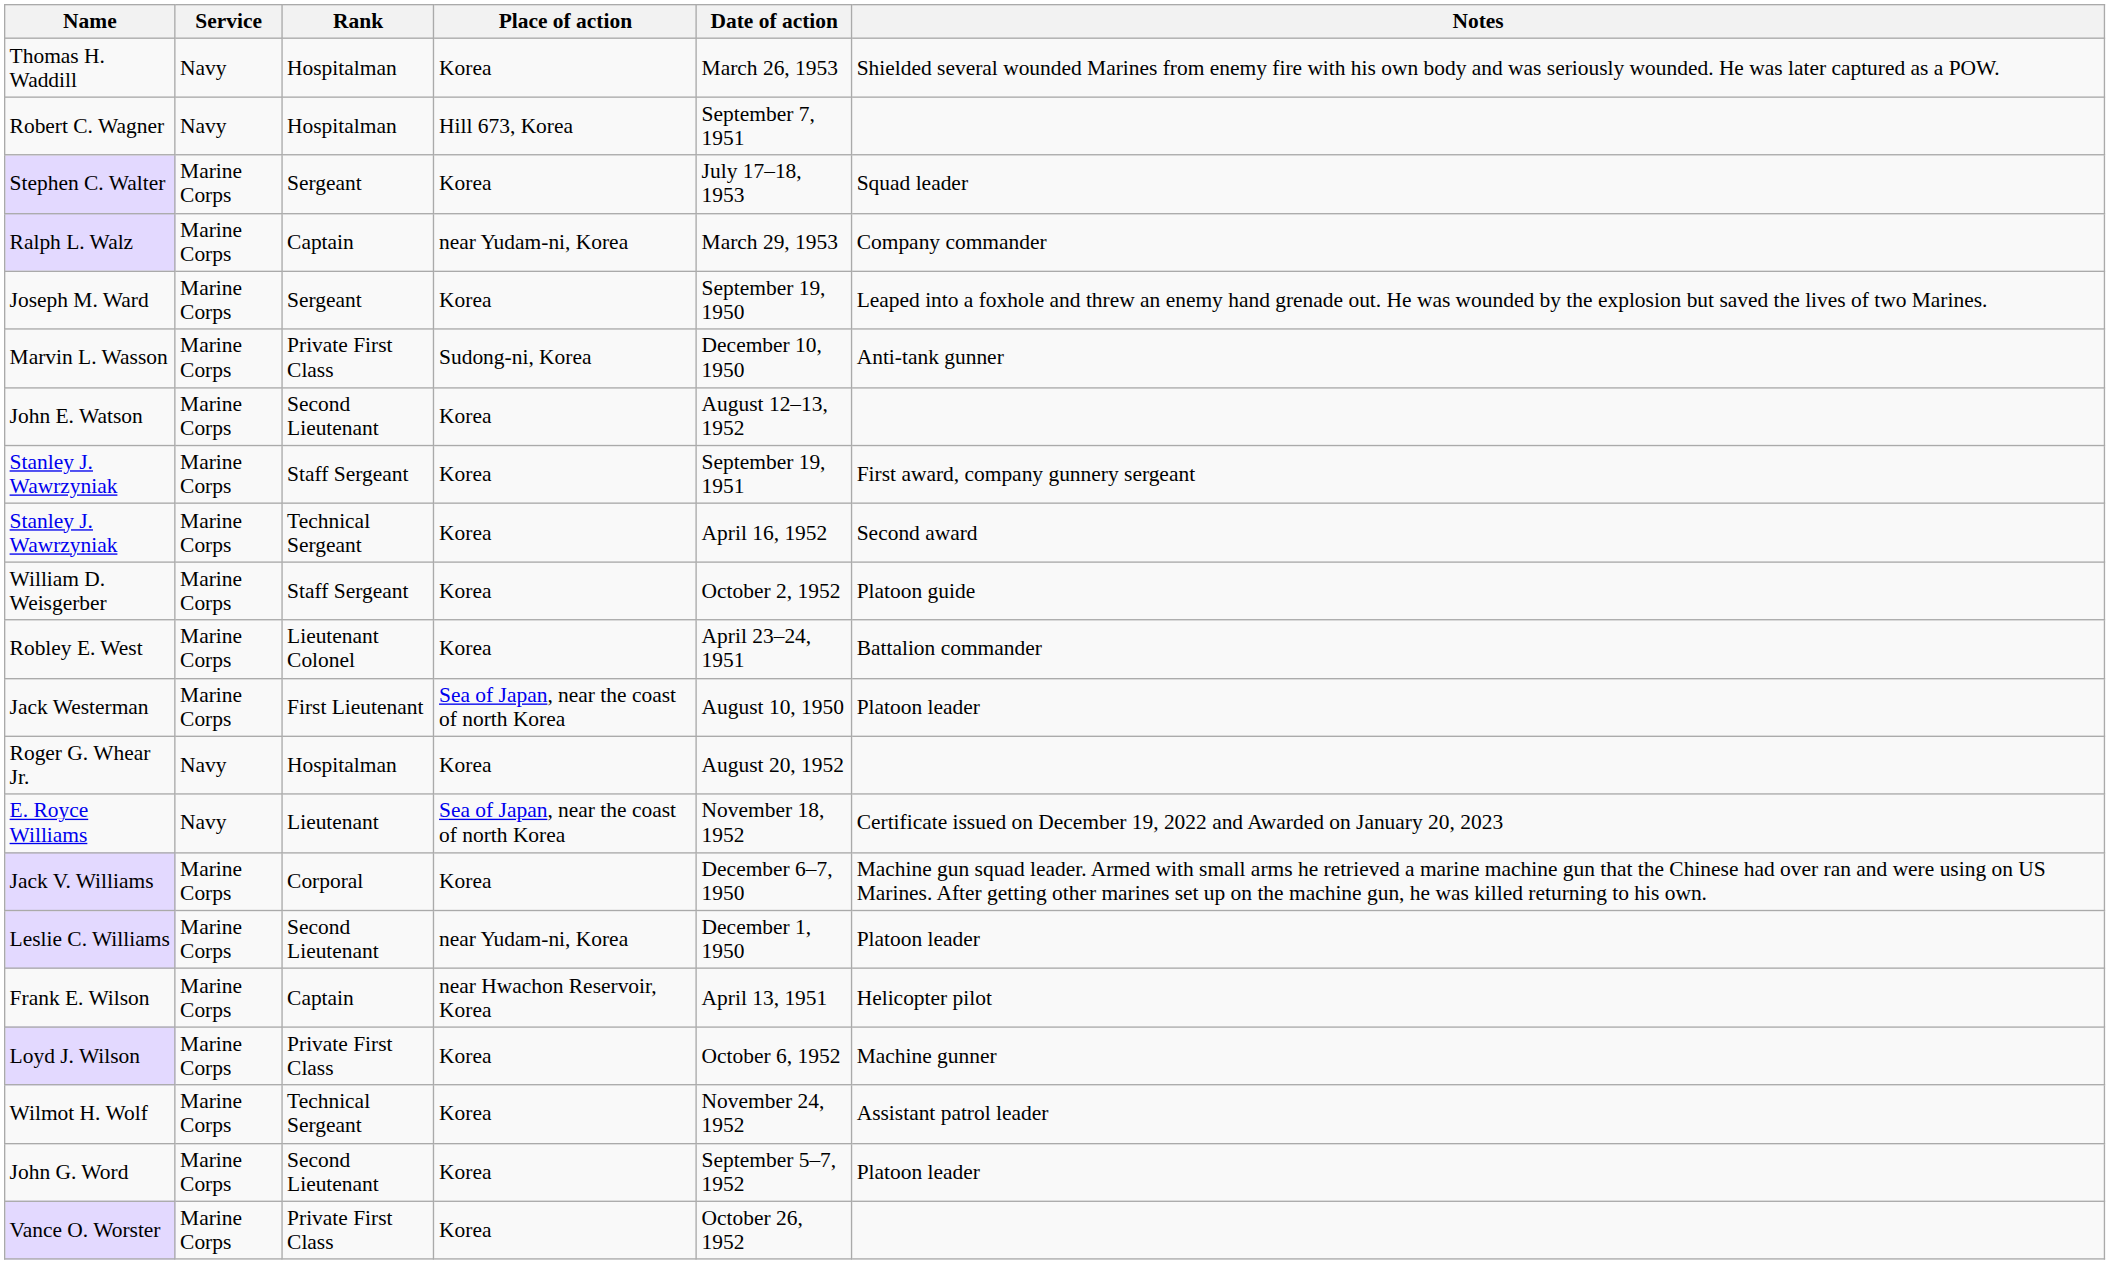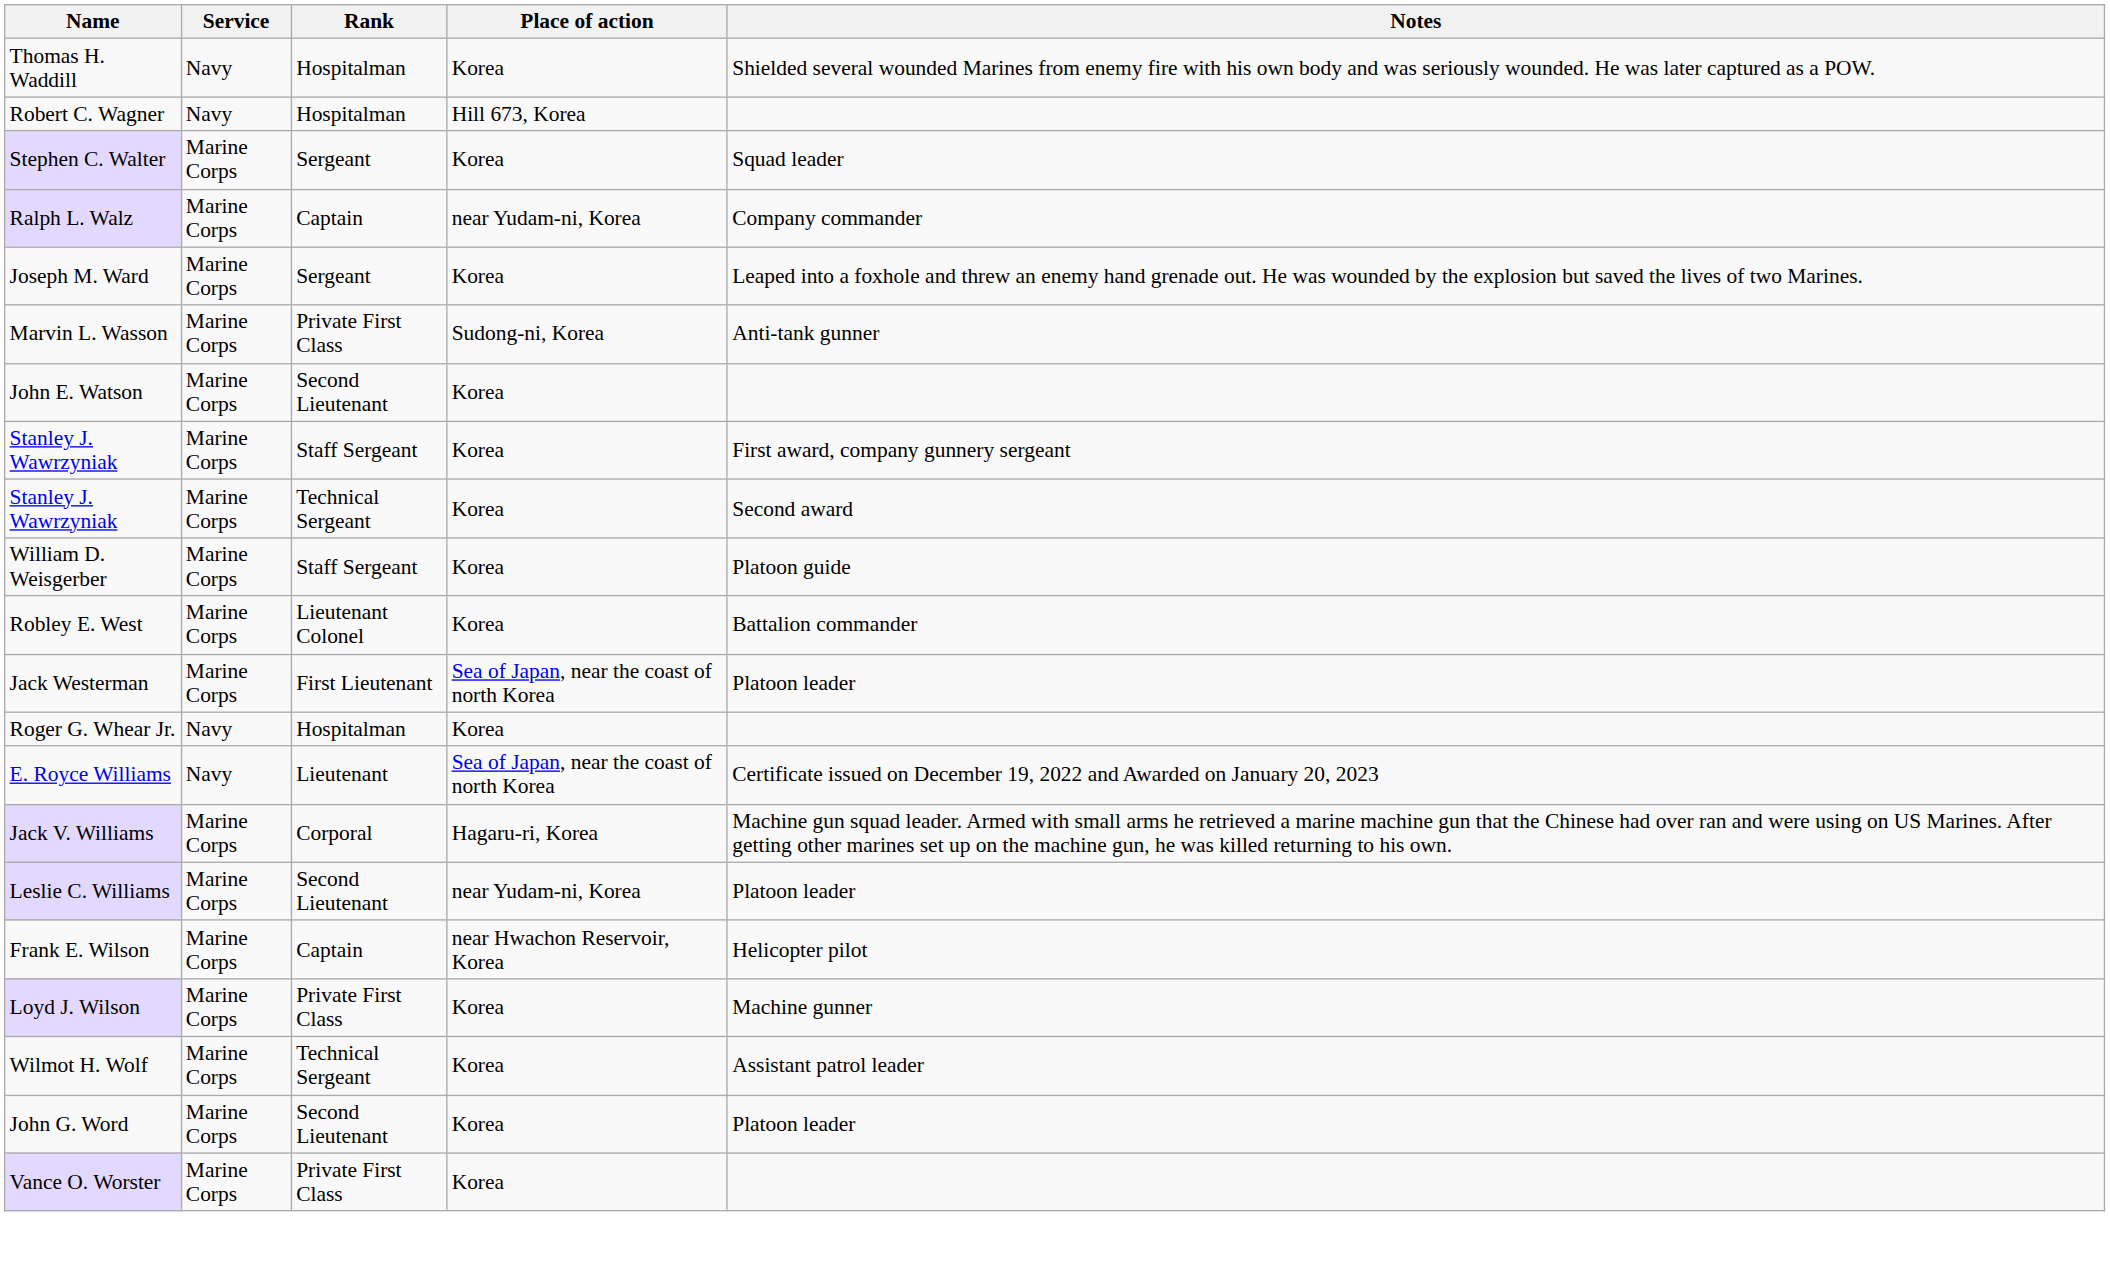 <table class="wikitable sortable">
 <tr>
 <th>Name</th>
 <th>Service</th>
 <th>Rank</th>
 <th>Place of action</th>
-<th>Date of action</th>
 <th>Notes</th>
 </tr>
 <tr>
 <td>Thomas H. Waddill</td>
 <td>Navy</td>
 <td>Hospitalman</td>
 <td>Korea</td>
-<td>March 26, 1953</td>
 <td>Shielded several wounded Marines from enemy fire with his own body and was seriously wounded. He was later captured as a POW.</td>
 </tr>
 <tr>
 <td>Robert C. Wagner</td>
 <td>Navy</td>
 <td>Hospitalman</td>
 <td>Hill 673, Korea</td>
-<td>September 7, 1951</td>
 <td></td>
 </tr>
 <tr>
 <td style="background:#e3d9ff;">Stephen C. Walter</td>
 <td>Marine Corps</td>
 <td>Sergeant</td>
 <td>Korea</td>
-<td>July 17–18, 1953</td>
 <td>Squad leader</td>
 </tr>
 <tr>
 <td style="background:#e3d9ff;">Ralph L. Walz</td>
 <td>Marine Corps</td>
 <td>Captain</td>
 <td>near Yudam-ni, Korea</td>
-<td>March 29, 1953</td>
 <td>Company commander</td>
 </tr>
 <tr>
 <td>Joseph M. Ward</td>
 <td>Marine Corps</td>
 <td>Sergeant</td>
 <td>Korea</td>
-<td>September 19, 1950</td>
 <td>Leaped into a foxhole and threw an enemy hand grenade out. He was wounded by the explosion but saved the lives of two Marines.</td>
 </tr>
 <tr>
 <td>Marvin L. Wasson</td>
 <td>Marine Corps</td>
 <td>Private First Class</td>
 <td>Sudong-ni, Korea</td>
-<td>December 10, 1950</td>
 <td>Anti-tank gunner</td>
 </tr>
 <tr>
 <td>John E. Watson</td>
 <td>Marine Corps</td>
 <td>Second Lieutenant</td>
 <td>Korea</td>
-<td>August 12–13, 1952</td>
 <td></td>
 </tr>
 <tr>
 <td><a href='#'>Stanley J. Wawrzyniak</a></td>
 <td>Marine Corps</td>
 <td>Staff Sergeant</td>
 <td>Korea</td>
-<td>September 19, 1951</td>
 <td>First award, company gunnery sergeant</td>
 </tr>
 <tr>
 <td><a href='#'>Stanley J. Wawrzyniak</a></td>
 <td>Marine Corps</td>
 <td>Technical Sergeant</td>
 <td>Korea</td>
-<td>April 16, 1952</td>
 <td>Second award</td>
 </tr>
 <tr>
 <td>William D. Weisgerber</td>
 <td>Marine Corps</td>
 <td>Staff Sergeant</td>
 <td>Korea</td>
-<td>October 2, 1952</td>
 <td>Platoon guide</td>
 </tr>
 <tr>
 <td>Robley E. West</td>
 <td>Marine Corps</td>
 <td>Lieutenant Colonel</td>
 <td>Korea</td>
-<td>April 23–24, 1951</td>
 <td>Battalion commander</td>
 </tr>
 <tr>
 <td>Jack Westerman</td>
 <td>Marine Corps</td>
 <td>First Lieutenant</td>
 <td><a href='#'>Sea of Japan</a>, near the coast of north Korea</td>
-<td>August 10, 1950</td>
 <td>Platoon leader</td>
 </tr>
 <tr>
 <td>Roger G. Whear Jr.</td>
 <td>Navy</td>
 <td>Hospitalman</td>
 <td>Korea</td>
-<td>August 20, 1952</td>
 <td></td>
 </tr>
 <tr>
 <td><a href='#'>E. Royce Williams</a></td>
 <td>Navy</td>
 <td>Lieutenant</td>
 <td><a href='#'>Sea of Japan</a>, near the coast of north Korea</td>
-<td>November 18, 1952</td>
 <td>Certificate issued on December 19, 2022 and Awarded on January 20, 2023</td>
 </tr>
 <tr>
 <td style="background:#e3d9ff;">Jack V. Williams</td>
 <td>Marine Corps</td>
 <td>Corporal</td>
-<td>Korea</td>
-<td>December 6–7, 1950</td>
+<td>Hagaru-ri, Korea</td>
 <td>Machine gun squad leader. Armed with small arms he retrieved a marine machine gun that the Chinese had over ran and were using on US Marines. After getting other marines set up on the machine gun, he was killed returning to his own.</td>
 </tr>
 <tr>
 <td style="background:#e3d9ff;">Leslie C. Williams</td>
 <td>Marine Corps</td>
 <td>Second Lieutenant</td>
 <td>near Yudam-ni, Korea</td>
-<td>December 1, 1950</td>
 <td>Platoon leader</td>
 </tr>
 <tr>
 <td>Frank E. Wilson</td>
 <td>Marine Corps</td>
 <td>Captain</td>
 <td>near Hwachon Reservoir, Korea</td>
-<td>April 13, 1951</td>
 <td>Helicopter pilot</td>
 </tr>
 <tr>
 <td style="background:#e3d9ff;">Loyd J. Wilson</td>
 <td>Marine Corps</td>
 <td>Private First Class</td>
 <td>Korea</td>
-<td>October 6, 1952</td>
 <td>Machine gunner</td>
 </tr>
 <tr>
 <td>Wilmot H. Wolf</td>
 <td>Marine Corps</td>
 <td>Technical Sergeant</td>
 <td>Korea</td>
-<td>November 24, 1952</td>
 <td>Assistant patrol leader</td>
 </tr>
 <tr>
 <td>John G. Word</td>
 <td>Marine Corps</td>
 <td>Second Lieutenant</td>
 <td>Korea</td>
-<td>September 5–7, 1952</td>
 <td>Platoon leader</td>
 </tr>
 <tr>
 <td style="background:#e3d9ff;">Vance O. Worster</td>
 <td>Marine Corps</td>
 <td>Private First Class</td>
 <td>Korea</td>
-<td>October 26, 1952</td>
 <td></td>
 </tr>
 </table>
